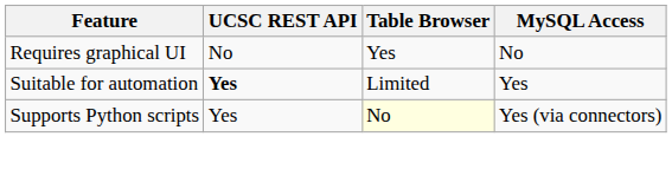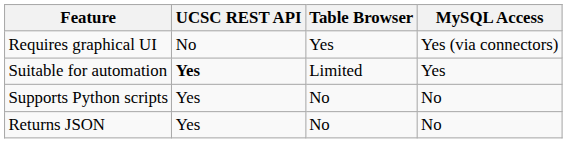 <table class="wikitable">
 <tr>
 <th>Feature</th>
 <th>UCSC REST API</th>
 <th>Table Browser</th>
 <th>MySQL Access</th>
 </tr>
 <tr>
 <td>Requires graphical UI</td>
 <td>No</td>
 <td>Yes</td>
-<td>No</td>
+<td>Yes (via connectors)</td>
 </tr>
 <tr>
 <td>Suitable for automation</td>
 <td><strong>Yes</strong></td>
 <td>Limited</td>
 <td>Yes</td>
 </tr>
 <tr>
 <td>Supports Python scripts</td>
 <td>Yes</td>
-<td style="background: lightyellow;">No</td>
-<td>Yes (via connectors)</td>
+<td>No</td>
+<td>No</td>
+</tr>
+<tr>
+<td>Returns JSON</td>
+<td>Yes</td>
+<td>No</td>
+<td>No</td>
 </tr>
 </table>
